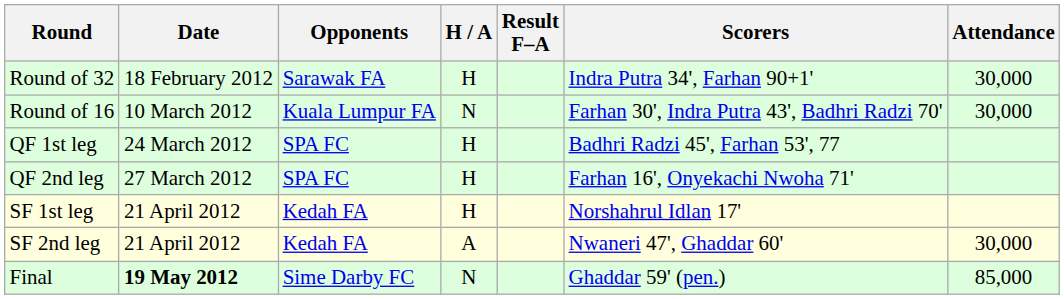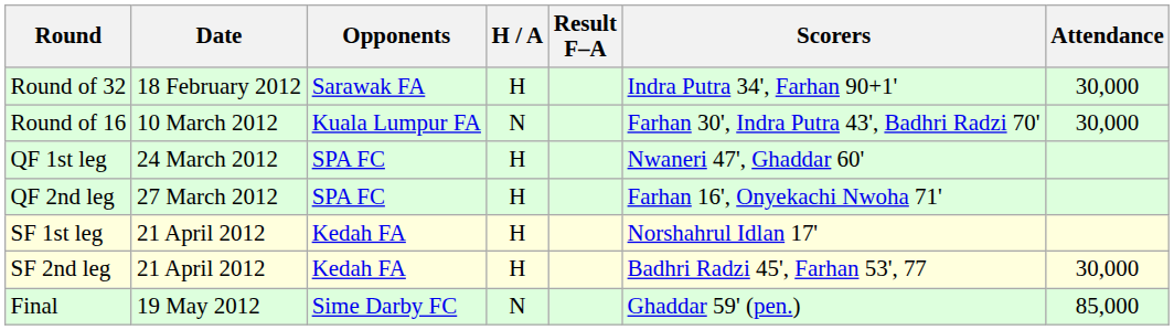 <table class="wikitable" style="text-align:center">
 <tr>
 <th>Round</th>
 <th>Date</th>
 <th>Opponents</th>
 <th>H / A</th>
 <th>Result<br>F–A</th>
 <th>Scorers</th>
 <th>Attendance</th>
 </tr>
 <tr bgcolor="#ddffdd">
 <td align="left">Round of 32</td>
 <td align="left">18 February 2012</td>
 <td align="left"><a href='#'>Sarawak FA</a></td>
 <td>H</td>
 <td></td>
 <td align="left"><a href='#'>Indra Putra</a> 34', <a href='#'>Farhan</a> 90+1'</td>
 <td>30,000</td>
 </tr>
 <tr bgcolor="#ddffdd">
 <td align="left">Round of 16</td>
 <td align="left">10 March 2012</td>
 <td align="left"><a href='#'>Kuala Lumpur FA</a></td>
 <td>N</td>
 <td></td>
 <td align="left"><a href='#'>Farhan</a> 30', <a href='#'>Indra Putra</a> 43', <a href='#'>Badhri Radzi</a> 70'</td>
 <td>30,000</td>
 </tr>
 <tr bgcolor="#ddffdd">
 <td align="left">QF 1st leg</td>
 <td align="left">24 March 2012</td>
 <td align="left"><a href='#'>SPA FC</a></td>
 <td>H</td>
 <td></td>
-<td align="left"><a href='#'>Badhri Radzi</a> 45', <a href='#'>Farhan</a> 53', 77</td>
+<td align="left"><a href='#'>Nwaneri</a> 47', <a href='#'>Ghaddar</a> 60'</td>
 <td></td>
 </tr>
 <tr bgcolor="#ddffdd">
 <td align="left">QF 2nd leg</td>
 <td align="left">27 March 2012</td>
 <td align="left"><a href='#'>SPA FC</a></td>
 <td>H</td>
 <td></td>
 <td align="left"><a href='#'>Farhan</a> 16', <a href='#'>Onyekachi Nwoha</a> 71'</td>
 <td></td>
 </tr>
 <tr bgcolor="#ffffdd">
 <td align="left">SF 1st leg</td>
 <td align="left">21 April 2012</td>
 <td align="left"><a href='#'>Kedah FA</a></td>
 <td>H</td>
 <td></td>
 <td align="left"><a href='#'>Norshahrul Idlan</a> 17'</td>
 <td></td>
 </tr>
 <tr bgcolor="#ffffdd">
 <td align="left">SF 2nd leg</td>
 <td align="left">21 April 2012</td>
 <td align="left"><a href='#'>Kedah FA</a></td>
-<td>A</td>
+<td>H</td>
 <td></td>
-<td align="left"><a href='#'>Nwaneri</a> 47', <a href='#'>Ghaddar</a> 60'</td>
+<td align="left"><a href='#'>Badhri Radzi</a> 45', <a href='#'>Farhan</a> 53', 77</td>
 <td>30,000</td>
 </tr>
 <tr bgcolor="#ddffdd">
 <td align="left">Final</td>
-<td align="left"><strong>19 May 2012</strong></td>
+<td align="left">19 May 2012</td>
 <td align="left"><a href='#'>Sime Darby FC</a></td>
 <td>N</td>
 <td></td>
 <td align="left"><a href='#'>Ghaddar</a> 59' (<a href='#'>pen.</a>)</td>
 <td>85,000</td>
 </tr>
 </table>
